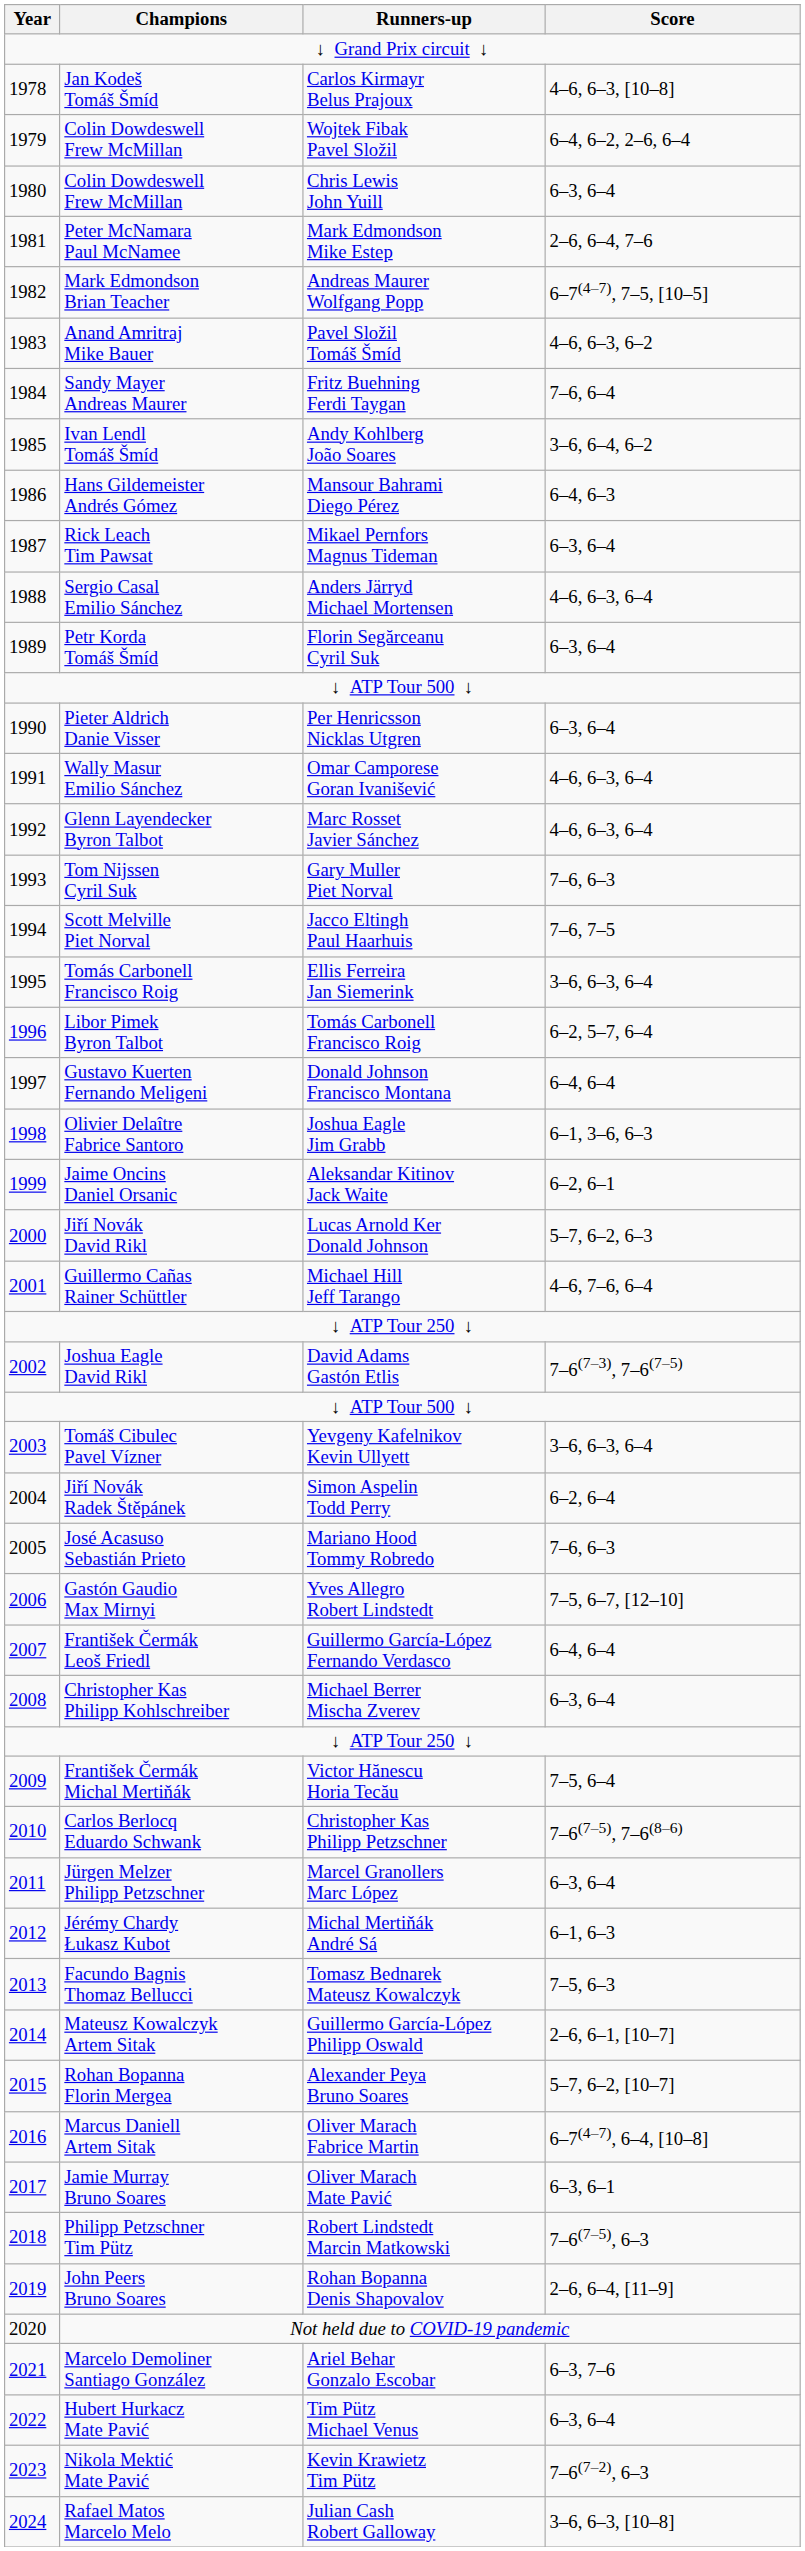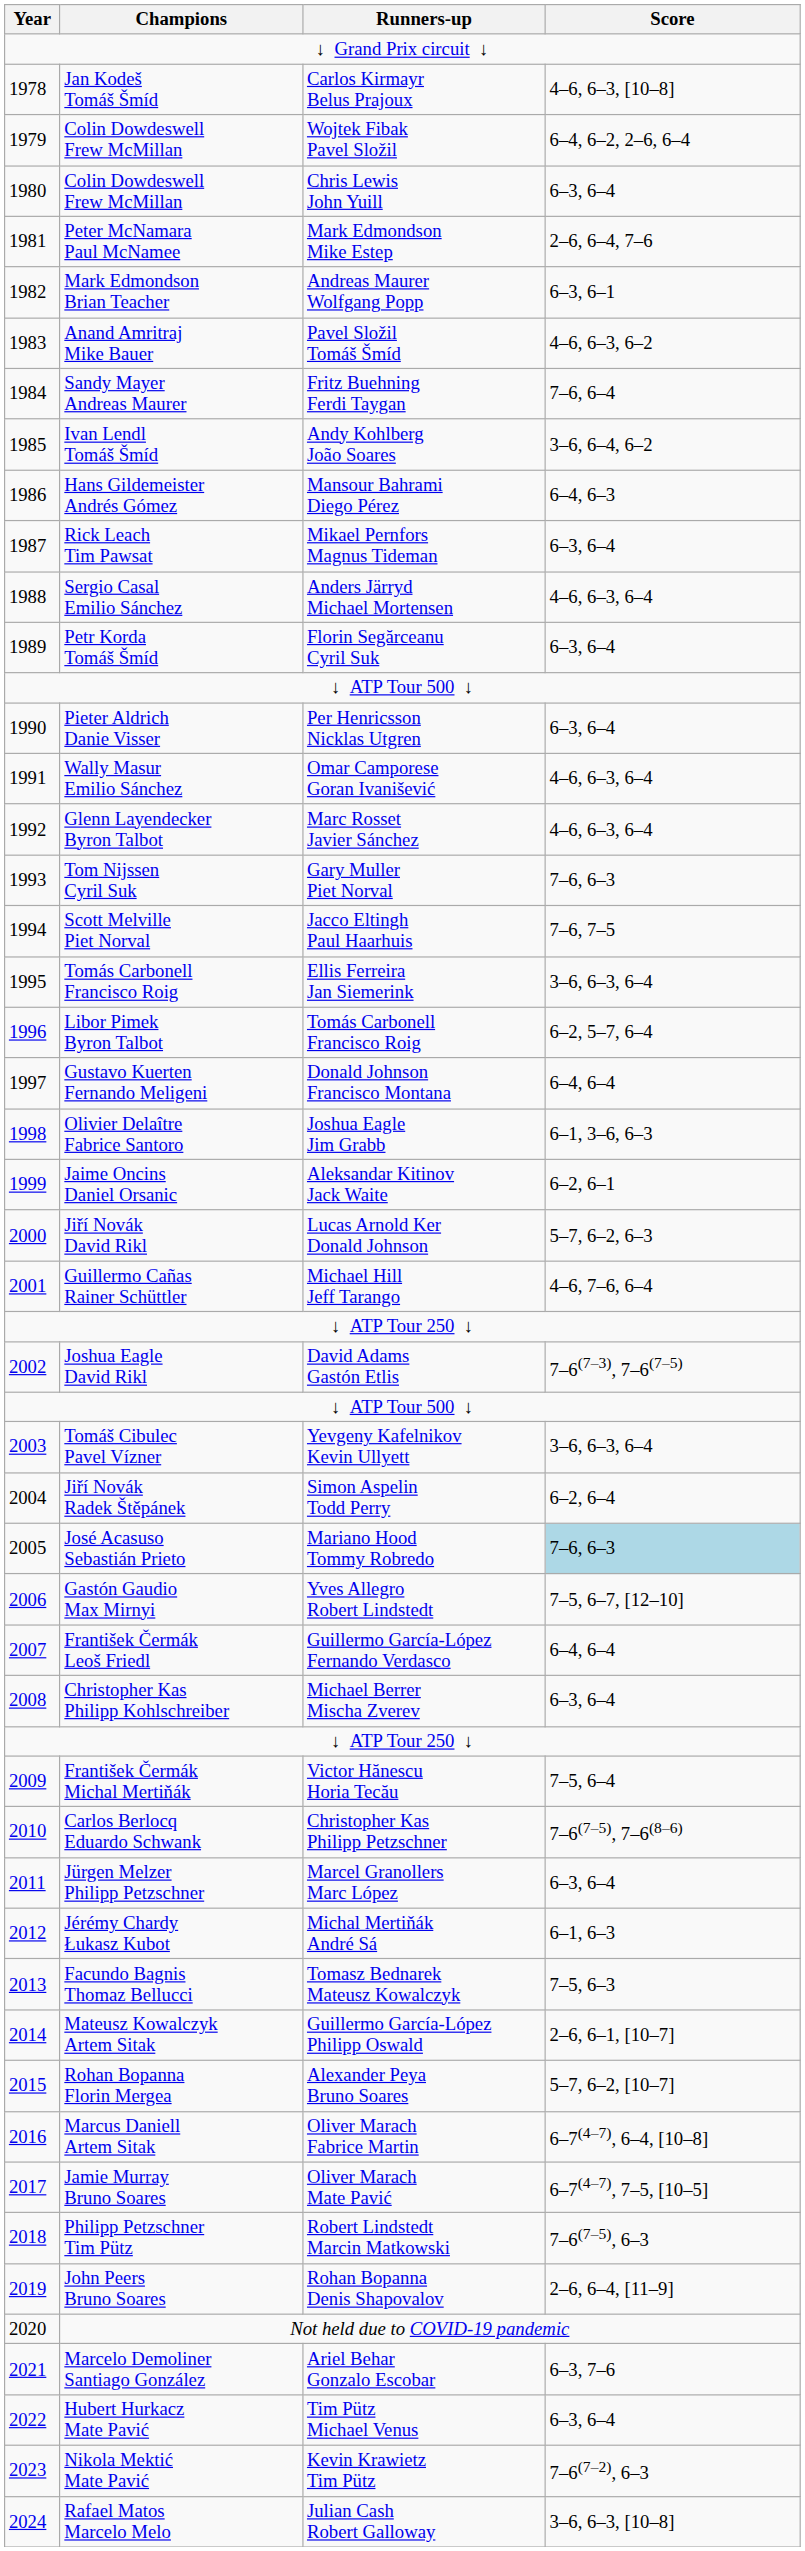 <table class="wikitable">
 <tr>
 <th style="width:40px">Year</th>
 <th style="width:200px">Champions</th>
 <th style="width:200px">Runners-up</th>
 <th style="width:210px" class="unsortable">Score</th>
 </tr>
 <tr>
 <td colspan=4 align=center>↓  <a href='#'>Grand Prix circuit</a>  ↓</td>
 </tr>
 <tr>
 <td>1978</td>
 <td> <a href='#'>Jan Kodeš</a><br> <a href='#'>Tomáš Šmíd</a></td>
 <td> <a href='#'>Carlos Kirmayr</a><br> <a href='#'>Belus Prajoux</a></td>
 <td>4–6, 6–3, [10–8]</td>
 </tr>
 <tr>
 <td>1979</td>
 <td> <a href='#'>Colin Dowdeswell</a><br> <a href='#'>Frew McMillan</a></td>
 <td> <a href='#'>Wojtek Fibak</a><br> <a href='#'>Pavel Složil</a></td>
 <td>6–4, 6–2, 2–6, 6–4</td>
 </tr>
 <tr>
 <td>1980</td>
 <td> <a href='#'>Colin Dowdeswell</a><br> <a href='#'>Frew McMillan</a></td>
 <td> <a href='#'>Chris Lewis</a><br> <a href='#'>John Yuill</a></td>
 <td>6–3, 6–4</td>
 </tr>
 <tr>
 <td>1981</td>
 <td> <a href='#'>Peter McNamara</a><br> <a href='#'>Paul McNamee</a></td>
 <td> <a href='#'>Mark Edmondson</a><br> <a href='#'>Mike Estep</a></td>
 <td>2–6, 6–4, 7–6</td>
 </tr>
 <tr>
 <td>1982</td>
 <td> <a href='#'>Mark Edmondson</a><br> <a href='#'>Brian Teacher</a></td>
 <td> <a href='#'>Andreas Maurer</a><br> <a href='#'>Wolfgang Popp</a></td>
-<td>6–7<sup>(4–7)</sup>, 7–5, [10–5]</td>
+<td>6–3, 6–1</td>
 </tr>
 <tr>
 <td>1983</td>
 <td> <a href='#'>Anand Amritraj</a><br> <a href='#'>Mike Bauer</a></td>
 <td> <a href='#'>Pavel Složil</a><br> <a href='#'>Tomáš Šmíd</a></td>
 <td>4–6, 6–3, 6–2</td>
 </tr>
 <tr>
 <td>1984</td>
 <td> <a href='#'>Sandy Mayer</a><br>  <a href='#'>Andreas Maurer</a></td>
 <td> <a href='#'>Fritz Buehning</a><br> <a href='#'>Ferdi Taygan</a></td>
 <td>7–6, 6–4</td>
 </tr>
 <tr>
 <td>1985</td>
 <td> <a href='#'>Ivan Lendl</a><br> <a href='#'>Tomáš Šmíd</a></td>
 <td> <a href='#'>Andy Kohlberg</a><br> <a href='#'>João Soares</a></td>
 <td>3–6, 6–4, 6–2</td>
 </tr>
 <tr>
 <td>1986</td>
 <td> <a href='#'>Hans Gildemeister</a><br> <a href='#'>Andrés Gómez</a></td>
 <td> <a href='#'>Mansour Bahrami</a><br> <a href='#'>Diego Pérez</a></td>
 <td>6–4, 6–3</td>
 </tr>
 <tr>
 <td>1987</td>
 <td> <a href='#'>Rick Leach</a><br> <a href='#'>Tim Pawsat</a></td>
 <td> <a href='#'>Mikael Pernfors</a><br> <a href='#'>Magnus Tideman</a></td>
 <td>6–3, 6–4</td>
 </tr>
 <tr>
 <td>1988</td>
 <td> <a href='#'>Sergio Casal</a><br> <a href='#'>Emilio Sánchez</a></td>
 <td> <a href='#'>Anders Järryd</a><br> <a href='#'>Michael Mortensen</a></td>
 <td>4–6, 6–3, 6–4</td>
 </tr>
 <tr>
 <td>1989</td>
 <td> <a href='#'>Petr Korda</a><br> <a href='#'>Tomáš Šmíd</a></td>
 <td> <a href='#'>Florin Segărceanu</a><br> <a href='#'>Cyril Suk</a></td>
 <td>6–3, 6–4</td>
 </tr>
 <tr>
 <td colspan=4 align=center>↓  <a href='#'>ATP Tour 500</a>  ↓</td>
 </tr>
 <tr>
 <td>1990</td>
 <td> <a href='#'>Pieter Aldrich</a><br> <a href='#'>Danie Visser</a></td>
 <td> <a href='#'>Per Henricsson</a> <br> <a href='#'>Nicklas Utgren</a></td>
 <td>6–3, 6–4</td>
 </tr>
 <tr>
 <td>1991</td>
 <td> <a href='#'>Wally Masur</a><br> <a href='#'>Emilio Sánchez</a></td>
 <td> <a href='#'>Omar Camporese</a><br> <a href='#'>Goran Ivanišević</a></td>
 <td>4–6, 6–3, 6–4</td>
 </tr>
 <tr>
 <td>1992</td>
 <td> <a href='#'>Glenn Layendecker</a><br> <a href='#'>Byron Talbot</a></td>
 <td> <a href='#'>Marc Rosset</a><br> <a href='#'>Javier Sánchez</a></td>
 <td>4–6, 6–3, 6–4</td>
 </tr>
 <tr>
 <td>1993</td>
 <td> <a href='#'>Tom Nijssen</a><br> <a href='#'>Cyril Suk</a></td>
 <td> <a href='#'>Gary Muller</a><br> <a href='#'>Piet Norval</a></td>
 <td>7–6, 6–3</td>
 </tr>
 <tr>
 <td>1994</td>
 <td> <a href='#'>Scott Melville</a><br> <a href='#'>Piet Norval</a></td>
 <td> <a href='#'>Jacco Eltingh</a><br> <a href='#'>Paul Haarhuis</a></td>
 <td>7–6, 7–5</td>
 </tr>
 <tr>
 <td>1995</td>
 <td> <a href='#'>Tomás Carbonell</a><br> <a href='#'>Francisco Roig</a></td>
 <td> <a href='#'>Ellis Ferreira</a><br> <a href='#'>Jan Siemerink</a></td>
 <td>3–6, 6–3, 6–4</td>
 </tr>
 <tr>
 <td><a href='#'>1996</a></td>
 <td> <a href='#'>Libor Pimek</a><br> <a href='#'>Byron Talbot</a></td>
 <td> <a href='#'>Tomás Carbonell</a><br> <a href='#'>Francisco Roig</a></td>
 <td>6–2, 5–7, 6–4</td>
 </tr>
 <tr>
 <td>1997</td>
 <td> <a href='#'>Gustavo Kuerten</a><br> <a href='#'>Fernando Meligeni</a></td>
 <td> <a href='#'>Donald Johnson</a><br> <a href='#'>Francisco Montana</a></td>
 <td>6–4, 6–4</td>
 </tr>
 <tr>
 <td><a href='#'>1998</a></td>
 <td> <a href='#'>Olivier Delaître</a><br> <a href='#'>Fabrice Santoro</a></td>
 <td> <a href='#'>Joshua Eagle</a><br> <a href='#'>Jim Grabb</a></td>
 <td>6–1, 3–6, 6–3</td>
 </tr>
 <tr>
 <td><a href='#'>1999</a></td>
 <td> <a href='#'>Jaime Oncins</a><br> <a href='#'>Daniel Orsanic</a></td>
 <td> <a href='#'>Aleksandar Kitinov</a><br> <a href='#'>Jack Waite</a></td>
 <td>6–2, 6–1</td>
 </tr>
 <tr>
 <td><a href='#'>2000</a></td>
 <td> <a href='#'>Jiří Novák</a><br> <a href='#'>David Rikl</a></td>
 <td> <a href='#'>Lucas Arnold Ker</a><br> <a href='#'>Donald Johnson</a></td>
 <td>5–7, 6–2, 6–3</td>
 </tr>
 <tr>
 <td><a href='#'>2001</a></td>
 <td> <a href='#'>Guillermo Cañas</a><br> <a href='#'>Rainer Schüttler</a></td>
 <td> <a href='#'>Michael Hill</a><br> <a href='#'>Jeff Tarango</a></td>
 <td>4–6, 7–6, 6–4</td>
 </tr>
 <tr>
 <td colspan=4 align=center>↓  <a href='#'>ATP Tour 250</a>  ↓</td>
 </tr>
 <tr>
 <td><a href='#'>2002</a></td>
 <td> <a href='#'>Joshua Eagle</a><br> <a href='#'>David Rikl</a></td>
 <td> <a href='#'>David Adams</a><br> <a href='#'>Gastón Etlis</a></td>
 <td>7–6<sup>(7–3)</sup>, 7–6<sup>(7–5)</sup></td>
 </tr>
 <tr>
 <td colspan=4 align=center>↓  <a href='#'>ATP Tour 500</a>  ↓</td>
 </tr>
 <tr>
 <td><a href='#'>2003</a></td>
 <td> <a href='#'>Tomáš Cibulec</a><br> <a href='#'>Pavel Vízner</a></td>
 <td> <a href='#'>Yevgeny Kafelnikov</a><br> <a href='#'>Kevin Ullyett</a></td>
 <td>3–6, 6–3, 6–4</td>
 </tr>
 <tr>
 <td>2004</td>
 <td> <a href='#'>Jiří Novák</a><br> <a href='#'>Radek Štěpánek</a></td>
 <td> <a href='#'>Simon Aspelin</a><br> <a href='#'>Todd Perry</a></td>
 <td>6–2, 6–4</td>
 </tr>
 <tr>
 <td>2005</td>
 <td> <a href='#'>José Acasuso</a><br> <a href='#'>Sebastián Prieto</a></td>
 <td> <a href='#'>Mariano Hood</a><br> <a href='#'>Tommy Robredo</a></td>
-<td>7–6, 6–3</td>
+<td style="background: lightblue;">7–6, 6–3</td>
 </tr>
 <tr>
 <td><a href='#'>2006</a></td>
 <td> <a href='#'>Gastón Gaudio</a><br> <a href='#'>Max Mirnyi</a></td>
 <td> <a href='#'>Yves Allegro</a><br> <a href='#'>Robert Lindstedt</a></td>
 <td>7–5, 6–7, [12–10]</td>
 </tr>
 <tr>
 <td><a href='#'>2007</a></td>
 <td> <a href='#'>František Čermák</a><br> <a href='#'>Leoš Friedl</a></td>
 <td> <a href='#'>Guillermo García-López</a><br> <a href='#'>Fernando Verdasco</a></td>
 <td>6–4, 6–4</td>
 </tr>
 <tr>
 <td><a href='#'>2008</a></td>
 <td> <a href='#'>Christopher Kas</a><br> <a href='#'>Philipp Kohlschreiber</a></td>
 <td> <a href='#'>Michael Berrer</a><br> <a href='#'>Mischa Zverev</a></td>
 <td>6–3, 6–4</td>
 </tr>
 <tr>
 <td colspan=4 align=center>↓  <a href='#'>ATP Tour 250</a>  ↓</td>
 </tr>
 <tr>
 <td><a href='#'>2009</a></td>
 <td> <a href='#'>František Čermák</a><br> <a href='#'>Michal Mertiňák</a></td>
 <td> <a href='#'>Victor Hănescu</a><br> <a href='#'>Horia Tecău</a></td>
 <td>7–5, 6–4</td>
 </tr>
 <tr>
 <td><a href='#'>2010</a></td>
 <td> <a href='#'>Carlos Berlocq</a><br> <a href='#'>Eduardo Schwank</a></td>
 <td> <a href='#'>Christopher Kas</a><br> <a href='#'>Philipp Petzschner</a></td>
 <td>7–6<sup>(7–5)</sup>, 7–6<sup>(8–6)</sup></td>
 </tr>
 <tr>
 <td><a href='#'>2011</a></td>
 <td> <a href='#'>Jürgen Melzer</a><br> <a href='#'>Philipp Petzschner</a></td>
 <td> <a href='#'>Marcel Granollers</a><br> <a href='#'>Marc López</a></td>
 <td>6–3, 6–4</td>
 </tr>
 <tr>
 <td><a href='#'>2012</a></td>
 <td> <a href='#'>Jérémy Chardy</a><br> <a href='#'>Łukasz Kubot</a></td>
 <td> <a href='#'>Michal Mertiňák</a><br> <a href='#'>André Sá</a></td>
 <td>6–1, 6–3</td>
 </tr>
 <tr>
 <td><a href='#'>2013</a></td>
 <td> <a href='#'>Facundo Bagnis</a><br> <a href='#'>Thomaz Bellucci</a></td>
 <td> <a href='#'>Tomasz Bednarek</a><br> <a href='#'>Mateusz Kowalczyk</a></td>
 <td>7–5, 6–3</td>
 </tr>
 <tr>
 <td><a href='#'>2014</a></td>
 <td> <a href='#'>Mateusz Kowalczyk</a><br> <a href='#'>Artem Sitak</a></td>
 <td> <a href='#'>Guillermo García-López</a><br> <a href='#'>Philipp Oswald</a></td>
 <td>2–6, 6–1, [10–7]</td>
 </tr>
 <tr>
 <td><a href='#'>2015</a></td>
 <td> <a href='#'>Rohan Bopanna</a><br> <a href='#'>Florin Mergea</a></td>
 <td> <a href='#'>Alexander Peya</a><br> <a href='#'>Bruno Soares</a></td>
 <td>5–7, 6–2, [10–7]</td>
 </tr>
 <tr>
 <td><a href='#'>2016</a></td>
 <td> <a href='#'>Marcus Daniell</a><br> <a href='#'>Artem Sitak</a></td>
 <td> <a href='#'>Oliver Marach</a><br>  <a href='#'>Fabrice Martin</a></td>
 <td>6–7<sup>(4–7)</sup>, 6–4, [10–8]</td>
 </tr>
 <tr>
 <td><a href='#'>2017</a></td>
 <td> <a href='#'>Jamie Murray</a><br> <a href='#'>Bruno Soares</a></td>
 <td> <a href='#'>Oliver Marach</a><br>  <a href='#'>Mate Pavić</a></td>
-<td>6–3, 6–1</td>
+<td>6–7<sup>(4–7)</sup>, 7–5, [10–5]</td>
 </tr>
 <tr>
 <td><a href='#'>2018</a></td>
 <td> <a href='#'>Philipp Petzschner</a><br> <a href='#'>Tim Pütz</a></td>
 <td> <a href='#'>Robert Lindstedt</a><br>  <a href='#'>Marcin Matkowski</a></td>
 <td>7–6<sup>(7–5)</sup>, 6–3</td>
 </tr>
 <tr>
 <td><a href='#'>2019</a></td>
 <td> <a href='#'>John Peers</a><br> <a href='#'>Bruno Soares</a></td>
 <td> <a href='#'>Rohan Bopanna</a><br>  <a href='#'>Denis Shapovalov</a></td>
 <td>2–6, 6–4, [11–9]</td>
 </tr>
 <tr>
 <td style=background:>2020</td>
 <td colspan=3 align=center style=background:><em>Not held due to <a href='#'>COVID-19 pandemic</a></em></td>
 </tr>
 <tr>
 <td><a href='#'>2021</a></td>
 <td> <a href='#'>Marcelo Demoliner</a><br> <a href='#'>Santiago González</a></td>
 <td> <a href='#'>Ariel Behar</a><br>  <a href='#'>Gonzalo Escobar</a></td>
 <td>6–3, 7–6</td>
 </tr>
 <tr>
 <td><a href='#'>2022</a></td>
 <td> <a href='#'>Hubert Hurkacz</a><br> <a href='#'>Mate Pavić</a></td>
 <td> <a href='#'>Tim Pütz</a><br>  <a href='#'>Michael Venus</a></td>
 <td>6–3, 6–4</td>
 </tr>
 <tr>
 <td><a href='#'>2023</a></td>
 <td> <a href='#'>Nikola Mektić</a><br> <a href='#'>Mate Pavić</a></td>
 <td> <a href='#'>Kevin Krawietz</a><br>  <a href='#'>Tim Pütz</a></td>
 <td>7–6<sup>(7–2)</sup>, 6–3</td>
 </tr>
 <tr>
 <td><a href='#'>2024</a></td>
 <td> <a href='#'>Rafael Matos</a><br> <a href='#'>Marcelo Melo</a></td>
 <td> <a href='#'>Julian Cash</a><br>  <a href='#'>Robert Galloway</a></td>
 <td>3–6, 6–3, [10–8]</td>
 </tr>
 </table>
